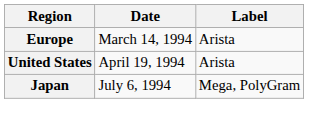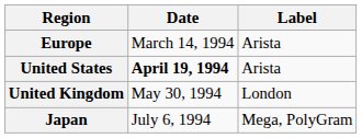 <table class="wikitable plainrowheaders">
 <tr>
 <th scope="col">Region</th>
 <th scope="col">Date</th>
 <th scope="col">Label</th>
 </tr>
 <tr>
 <th scope="row">Europe</th>
 <td>March 14, 1994</td>
 <td>Arista</td>
 </tr>
 <tr>
 <th scope="row">United States</th>
-<td>April 19, 1994</td>
+<td><strong>April 19, 1994</strong></td>
 <td>Arista</td>
+</tr>
+<tr>
+<th scope="row">United Kingdom</th>
+<td>May 30, 1994</td>
+<td>London</td>
 </tr>
 <tr>
 <th scope="row">Japan</th>
 <td>July 6, 1994</td>
 <td>Mega, PolyGram</td>
 </tr>
 </table>
